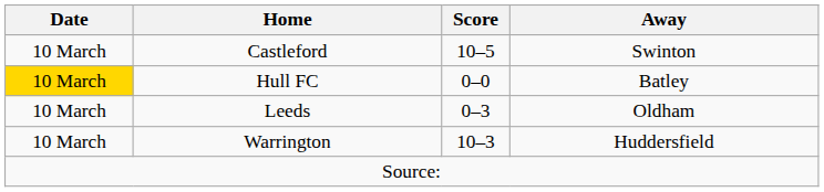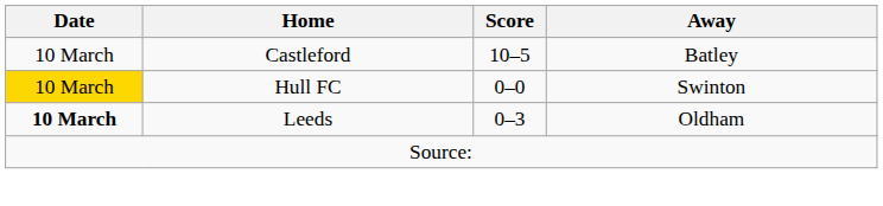 <table class="wikitable" style="text-align: center">
 <tr>
 <th width=100>Date</th>
 <th width=250>Home</th>
 <th width=50>Score</th>
 <th width=250>Away</th>
 </tr>
 <tr>
 <td>10 March</td>
 <td>Castleford</td>
 <td>10–5</td>
-<td>Swinton</td>
+<td>Batley</td>
 </tr>
 <tr>
 <td style="background: gold;">10 March</td>
 <td>Hull FC</td>
 <td>0–0</td>
-<td>Batley</td>
+<td>Swinton</td>
 </tr>
 <tr>
-<td>10 March</td>
+<td><strong>10 March</strong></td>
 <td>Leeds</td>
 <td>0–3</td>
 <td>Oldham</td>
 </tr>
 <tr>
-<td>10 March</td>
-<td>Warrington</td>
-<td>10–3</td>
-<td>Huddersfield</td>
-</tr>
-<tr>
 <td colspan="4">Source:</td>
 </tr>
 </table>
